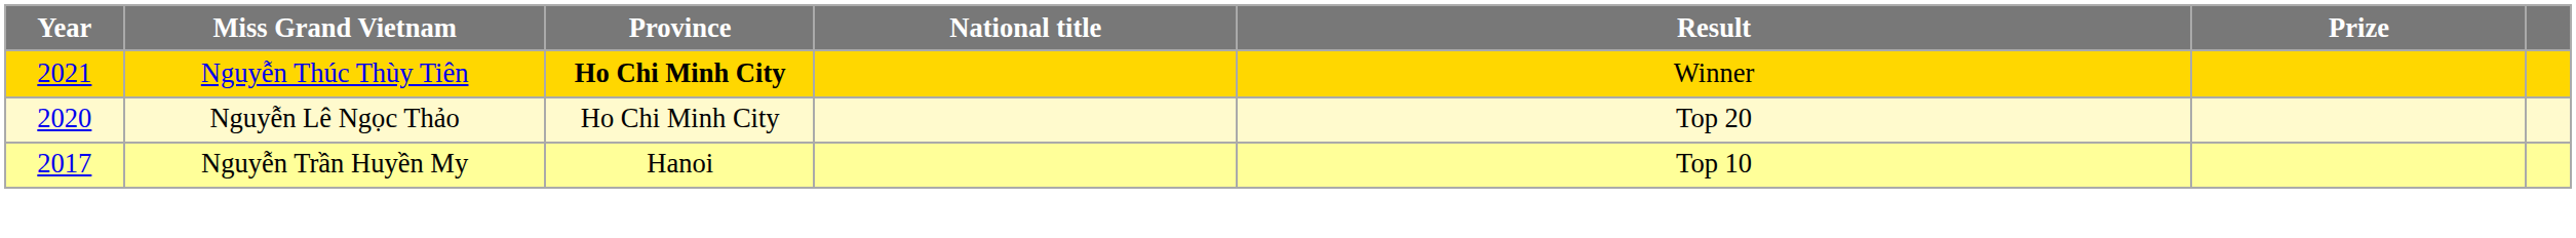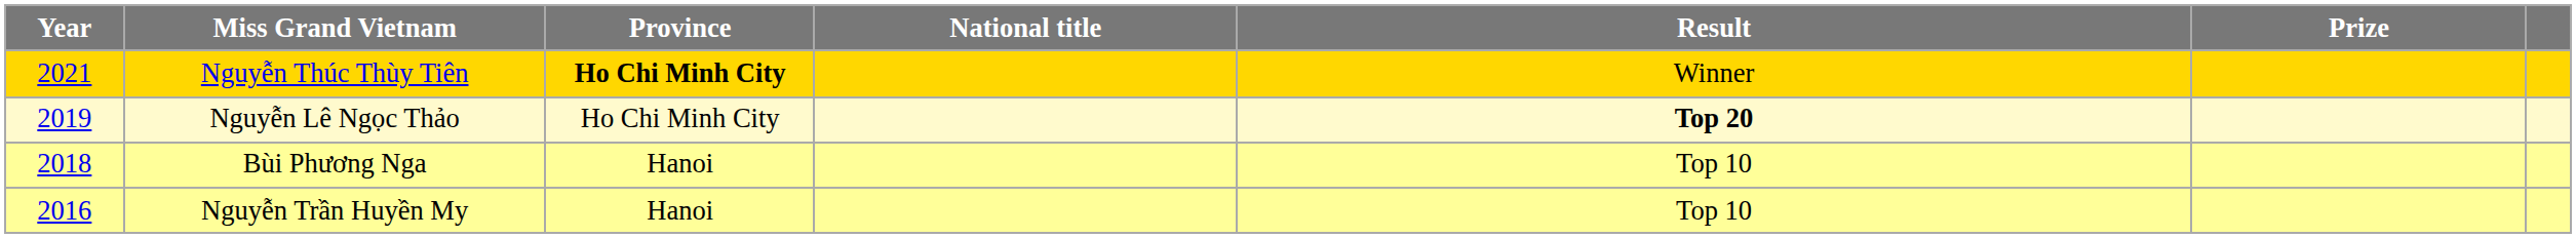 <table class="wikitable sortable" style="font-size: 83%; text-align:center">
 <tr bgcolor="#787878" align="center" colspan="10">
 <th width="60" style="background-color:#787878;color:#FFFFFF;"><span><strong>Year</strong></span></th>
 <th width="250" style="background-color:#787878;color:#FFFFFF;">Miss Grand Vietnam</th>
 <th width="150" style="background-color:#787878;color:#FFFFFF;"><span><strong>Province</strong></span></th>
 <th width="250" style="background-color:#787878;color:#FFFFFF;"><span><strong>National title</strong></span></th>
 <th width="600" style="background-color:#787878;color:#FFFFFF;"><span><strong>Result</strong></span></th>
 <th width="200" style="background-color:#787878;color:#FFFFFF;"><span><strong>Prize</strong></span></th>
 <th width="20" style="background-color:#787878;color:#FFFFFF;"><span><strong></strong></span></th>
 </tr>
 <tr>
 </tr>
 <tr style="background-color:gold">
 <td> <a href='#'>2021</a></td>
 <td><a href='#'>Nguyễn Thúc Thùy Tiên</a></td>
 <td><strong>Ho Chi Minh City</strong></td>
 <td></td>
 <td>Winner</td>
 <td></td>
 <td></td>
 </tr>
 <tr style="background-color:#FFFACD">
-<td> <a href='#'>2020</a></td>
+<td> <a href='#'>2019</a></td>
 <td>Nguyễn Lê Ngọc Thảo</td>
 <td>Ho Chi Minh City</td>
 <td></td>
-<td>Top 20</td>
+<td><strong>Top 20</strong></td>
 <td></td>
 <td></td>
 </tr>
 <tr style="background-color:#FFFF99">
-<td> <a href='#'>2017</a></td>
+<td> <a href='#'>2018</a></td>
+<td>Bùi Phương Nga</td>
+<td>Hanoi</td>
+<td></td>
+<td>Top 10</td>
+<td></td>
+<td></td>
+</tr>
+<tr style="background-color:#FFFF99">
+<td> <a href='#'>2016</a></td>
 <td>Nguyễn Trần Huyền My</td>
 <td>Hanoi</td>
 <td></td>
 <td>Top 10</td>
 <td style="background:;"></td>
 <td></td>
 </tr>
 <tr>
 </tr>
 </table>
